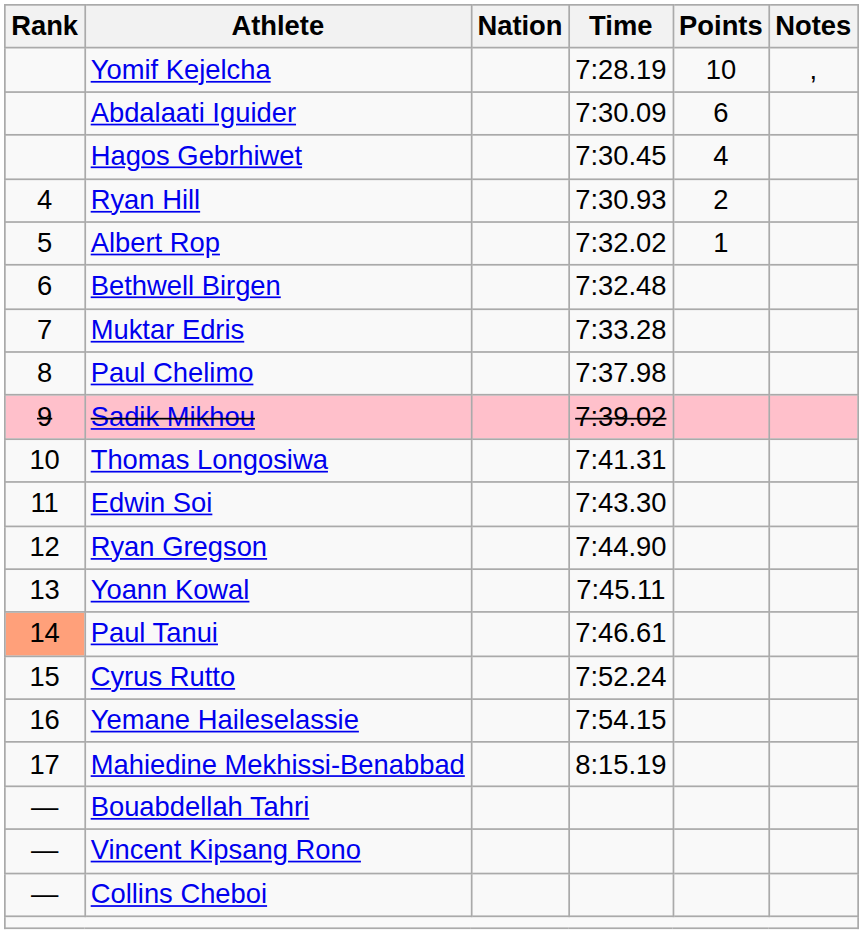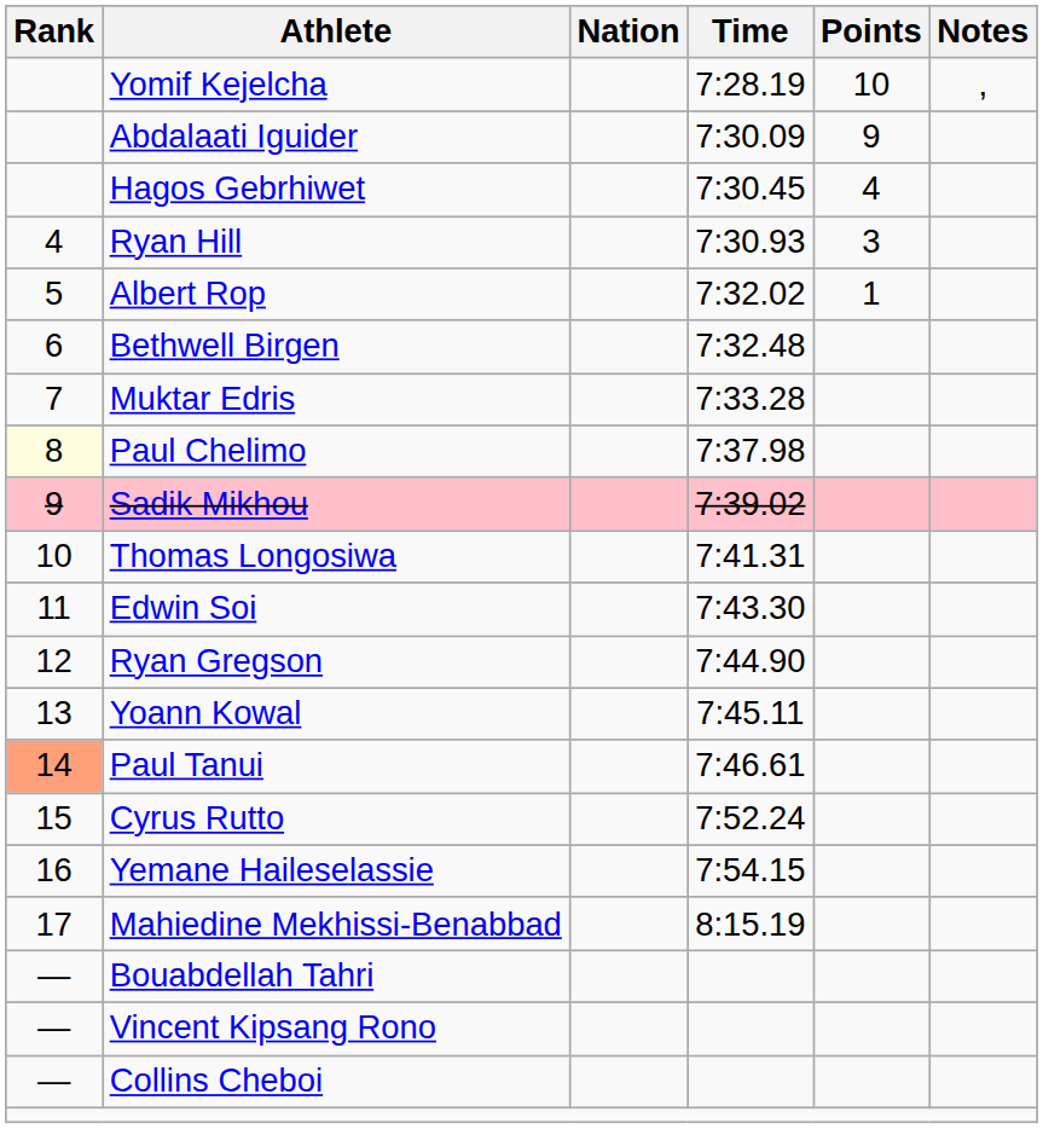 <table class="wikitable mw-datatable sortable" style="text-align:center;">
 <tr>
 <th>Rank</th>
 <th>Athlete</th>
 <th>Nation</th>
 <th>Time</th>
 <th>Points</th>
 <th>Notes</th>
 </tr>
 <tr>
 <td></td>
 <td align=left><a href='#'>Yomif Kejelcha</a></td>
 <td align=left></td>
 <td>7:28.19</td>
 <td>10</td>
 <td><strong></strong>, </td>
 </tr>
 <tr>
 <td></td>
 <td align=left><a href='#'>Abdalaati Iguider</a></td>
 <td align=left></td>
 <td>7:30.09</td>
-<td>6</td>
+<td>9</td>
 <td></td>
 </tr>
 <tr>
 <td></td>
 <td align=left><a href='#'>Hagos Gebrhiwet</a></td>
 <td align=left></td>
 <td>7:30.45</td>
 <td>4</td>
 <td></td>
 </tr>
 <tr>
 <td>4</td>
 <td align=left><a href='#'>Ryan Hill</a></td>
 <td align=left></td>
 <td>7:30.93</td>
-<td>2</td>
+<td>3</td>
 <td></td>
 </tr>
 <tr>
 <td>5</td>
 <td align=left><a href='#'>Albert Rop</a></td>
 <td align=left></td>
 <td>7:32.02</td>
 <td>1</td>
 <td><strong></strong></td>
 </tr>
 <tr>
 <td>6</td>
 <td align=left><a href='#'>Bethwell Birgen</a></td>
 <td align=left></td>
 <td>7:32.48</td>
 <td></td>
 <td></td>
 </tr>
 <tr>
 <td>7</td>
 <td align=left><a href='#'>Muktar Edris</a></td>
 <td align=left></td>
 <td>7:33.28</td>
 <td></td>
 <td></td>
 </tr>
 <tr>
-<td>8</td>
+<td style="background: lightyellow;">8</td>
 <td align=left><a href='#'>Paul Chelimo</a></td>
 <td align=left></td>
 <td>7:37.98</td>
 <td></td>
 <td></td>
 </tr>
 <tr bgcolor=pink>
 <td><s>9</s></td>
 <td align=left><s><a href='#'>Sadik Mikhou</a></s></td>
 <td align=left><s></s></td>
 <td><s>7:39.02</s></td>
 <td></td>
 <td></td>
 </tr>
 <tr>
 <td>10</td>
 <td align=left><a href='#'>Thomas Longosiwa</a></td>
 <td align=left></td>
 <td>7:41.31</td>
 <td></td>
 <td></td>
 </tr>
 <tr>
 <td>11</td>
 <td align=left><a href='#'>Edwin Soi</a></td>
 <td align=left></td>
 <td>7:43.30</td>
 <td></td>
 <td></td>
 </tr>
 <tr>
 <td>12</td>
 <td align=left><a href='#'>Ryan Gregson</a></td>
 <td align=left></td>
 <td>7:44.90</td>
 <td></td>
 <td></td>
 </tr>
 <tr>
 <td>13</td>
 <td align=left><a href='#'>Yoann Kowal</a></td>
 <td align=left></td>
 <td>7:45.11</td>
 <td></td>
 <td></td>
 </tr>
 <tr>
 <td style="background: lightsalmon;">14</td>
 <td align=left><a href='#'>Paul Tanui</a></td>
 <td align=left></td>
 <td>7:46.61</td>
 <td></td>
 <td></td>
 </tr>
 <tr>
 <td>15</td>
 <td align=left><a href='#'>Cyrus Rutto</a></td>
 <td align=left></td>
 <td>7:52.24</td>
 <td></td>
 <td></td>
 </tr>
 <tr>
 <td>16</td>
 <td align=left><a href='#'>Yemane Haileselassie</a></td>
 <td align=left></td>
 <td>7:54.15</td>
 <td></td>
 <td></td>
 </tr>
 <tr>
 <td>17</td>
 <td align=left><a href='#'>Mahiedine Mekhissi-Benabbad</a></td>
 <td align=left></td>
 <td>8:15.19</td>
 <td></td>
 <td></td>
 </tr>
 <tr>
 <td>—</td>
 <td align=left><a href='#'>Bouabdellah Tahri</a></td>
 <td align=left></td>
 <td></td>
 <td></td>
 <td></td>
 </tr>
 <tr>
 <td>—</td>
 <td align=left><a href='#'>Vincent Kipsang Rono</a></td>
 <td align=left></td>
 <td></td>
 <td></td>
 <td></td>
 </tr>
 <tr>
 <td>—</td>
 <td align=left><a href='#'>Collins Cheboi</a></td>
 <td align=left></td>
 <td></td>
 <td></td>
 <td></td>
 </tr>
 <tr class="sortbottom">
 <td colspan=6></td>
 </tr>
 </table>
